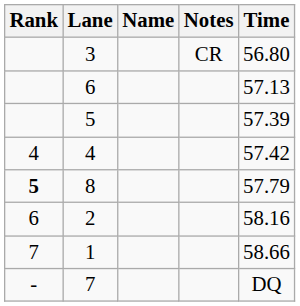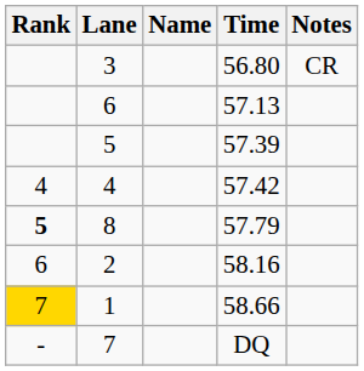 <table class="wikitable sortable" style="text-align:center">
 <tr>
 <th>Rank</th>
 <th>Lane</th>
 <th>Name</th>
+<th>Time</th>
 <th>Notes</th>
-<th>Time</th>
 </tr>
 <tr>
 <td></td>
 <td>3</td>
 <td align=left></td>
+<td>56.80</td>
 <td>CR</td>
-<td>56.80</td>
 </tr>
 <tr>
 <td></td>
 <td>6</td>
 <td align=left></td>
+<td>57.13</td>
 <td></td>
-<td>57.13</td>
 </tr>
 <tr>
 <td></td>
 <td>5</td>
 <td align=left></td>
+<td>57.39</td>
 <td></td>
-<td>57.39</td>
 </tr>
 <tr>
 <td>4</td>
 <td>4</td>
 <td align=left></td>
+<td>57.42</td>
 <td></td>
-<td>57.42</td>
 </tr>
 <tr>
 <td><strong>5</strong></td>
 <td>8</td>
 <td align=left></td>
+<td>57.79</td>
 <td></td>
-<td>57.79</td>
 </tr>
 <tr>
 <td>6</td>
 <td>2</td>
 <td align=left></td>
+<td>58.16</td>
 <td></td>
-<td>58.16</td>
 </tr>
 <tr>
-<td>7</td>
+<td style="background: gold;">7</td>
 <td>1</td>
 <td align=left></td>
+<td>58.66</td>
 <td></td>
-<td>58.66</td>
 </tr>
 <tr>
 <td>-</td>
 <td>7</td>
 <td align=left></td>
+<td>DQ</td>
 <td></td>
-<td>DQ</td>
 </tr>
 </table>
